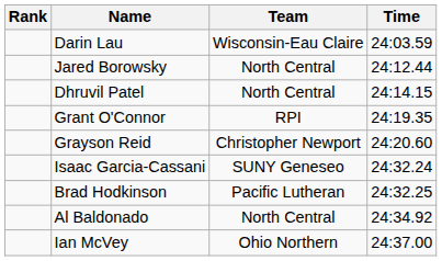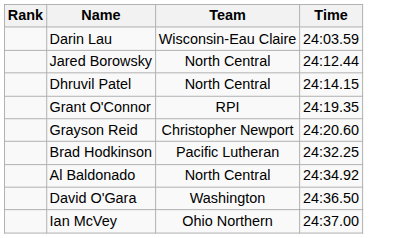 <table class="wikitable sortable" style="text-align:center">
 <tr>
 <th>Rank</th>
 <th>Name</th>
 <th>Team</th>
 <th>Time</th>
 </tr>
 <tr>
 <td></td>
 <td align=left>Darin Lau</td>
 <td>Wisconsin-Eau Claire</td>
 <td>24:03.59</td>
 </tr>
 <tr>
 <td></td>
 <td align=left>Jared Borowsky</td>
 <td>North Central</td>
 <td>24:12.44</td>
 </tr>
 <tr>
 <td></td>
 <td align=left>Dhruvil Patel</td>
 <td>North Central</td>
 <td>24:14.15</td>
 </tr>
 <tr>
 <td></td>
 <td align=left>Grant O'Connor</td>
 <td>RPI</td>
 <td>24:19.35</td>
 </tr>
 <tr>
 <td></td>
 <td align=left>Grayson Reid</td>
 <td>Christopher Newport</td>
 <td>24:20.60</td>
 </tr>
 <tr>
 <td></td>
-<td align=left>Isaac Garcia-Cassani</td>
-<td>SUNY Geneseo</td>
-<td>24:32.24</td>
-</tr>
-<tr>
-<td></td>
 <td align=left>Brad Hodkinson</td>
 <td>Pacific Lutheran</td>
 <td>24:32.25</td>
 </tr>
 <tr>
 <td></td>
 <td align=left>Al Baldonado</td>
 <td>North Central</td>
 <td>24:34.92</td>
 </tr>
 <tr>
 <td></td>
+<td align=left>David O'Gara</td>
+<td>Washington</td>
+<td>24:36.50</td>
+</tr>
+<tr>
+<td></td>
 <td align=left>Ian McVey</td>
 <td>Ohio Northern</td>
 <td>24:37.00</td>
 </tr>
 </table>
